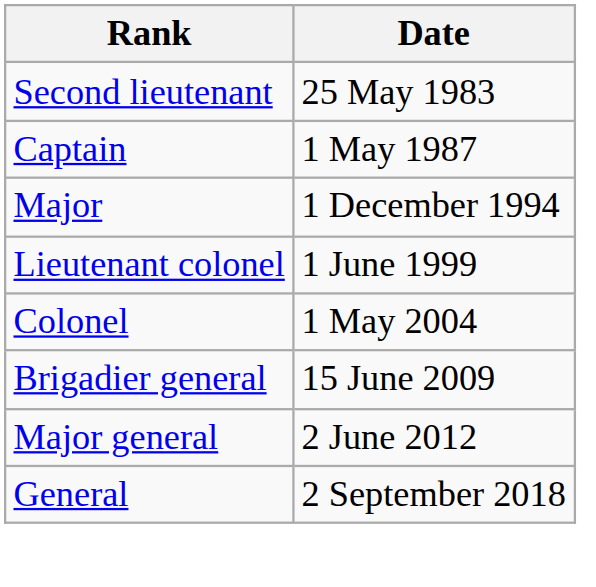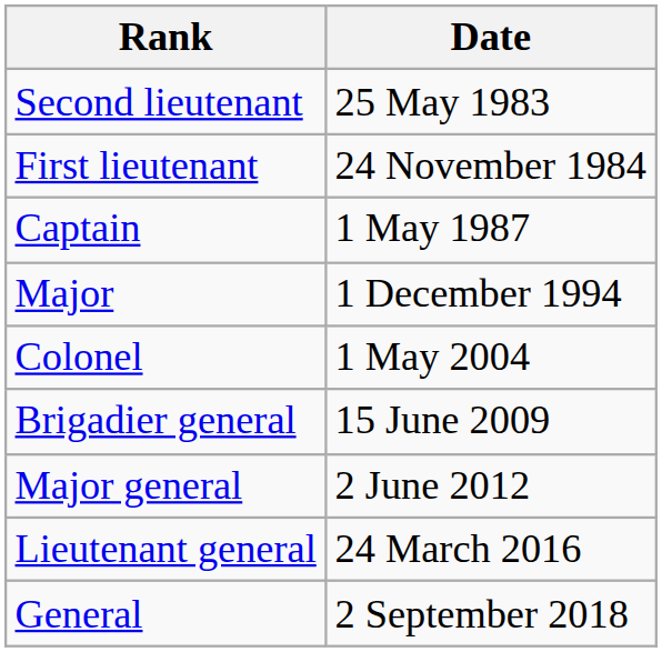 <table class="wikitable">
 <tr>
 <th>Rank</th>
 <th>Date</th>
 </tr>
 <tr>
 <td> <a href='#'>Second lieutenant</a></td>
 <td>25 May 1983</td>
 </tr>
 <tr>
+<td> <a href='#'>First lieutenant</a></td>
+<td>24 November 1984</td>
+</tr>
+<tr>
 <td> <a href='#'>Captain</a></td>
 <td>1 May 1987</td>
 </tr>
 <tr>
 <td> <a href='#'>Major</a></td>
 <td>1 December 1994</td>
-</tr>
-<tr>
-<td> <a href='#'>Lieutenant colonel</a></td>
-<td>1 June 1999</td>
 </tr>
 <tr>
 <td> <a href='#'>Colonel</a></td>
 <td>1 May 2004</td>
 </tr>
 <tr>
 <td> <a href='#'>Brigadier general</a></td>
 <td>15 June 2009</td>
 </tr>
 <tr>
 <td> <a href='#'>Major general</a></td>
 <td>2 June 2012</td>
 </tr>
 <tr>
+<td> <a href='#'>Lieutenant general</a></td>
+<td>24 March 2016</td>
+</tr>
+<tr>
 <td> <a href='#'>General</a></td>
 <td>2 September 2018</td>
 </tr>
 </table>
